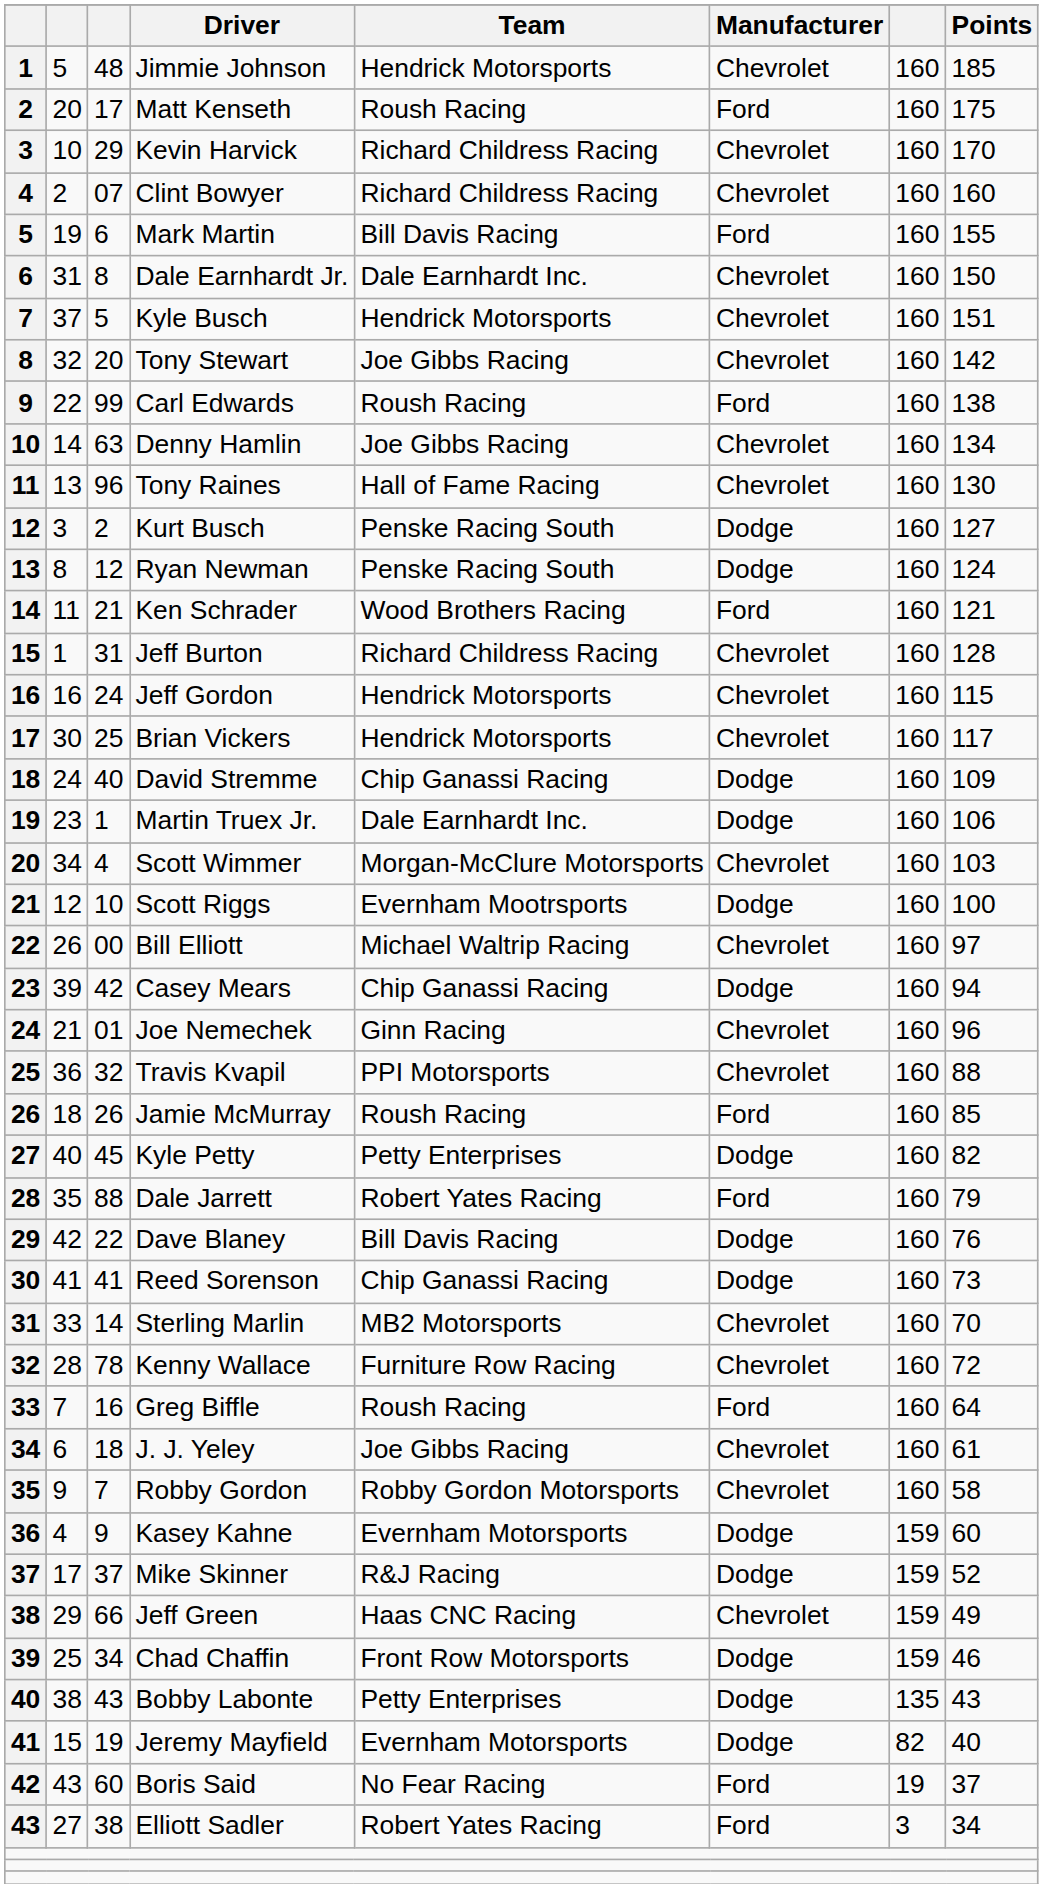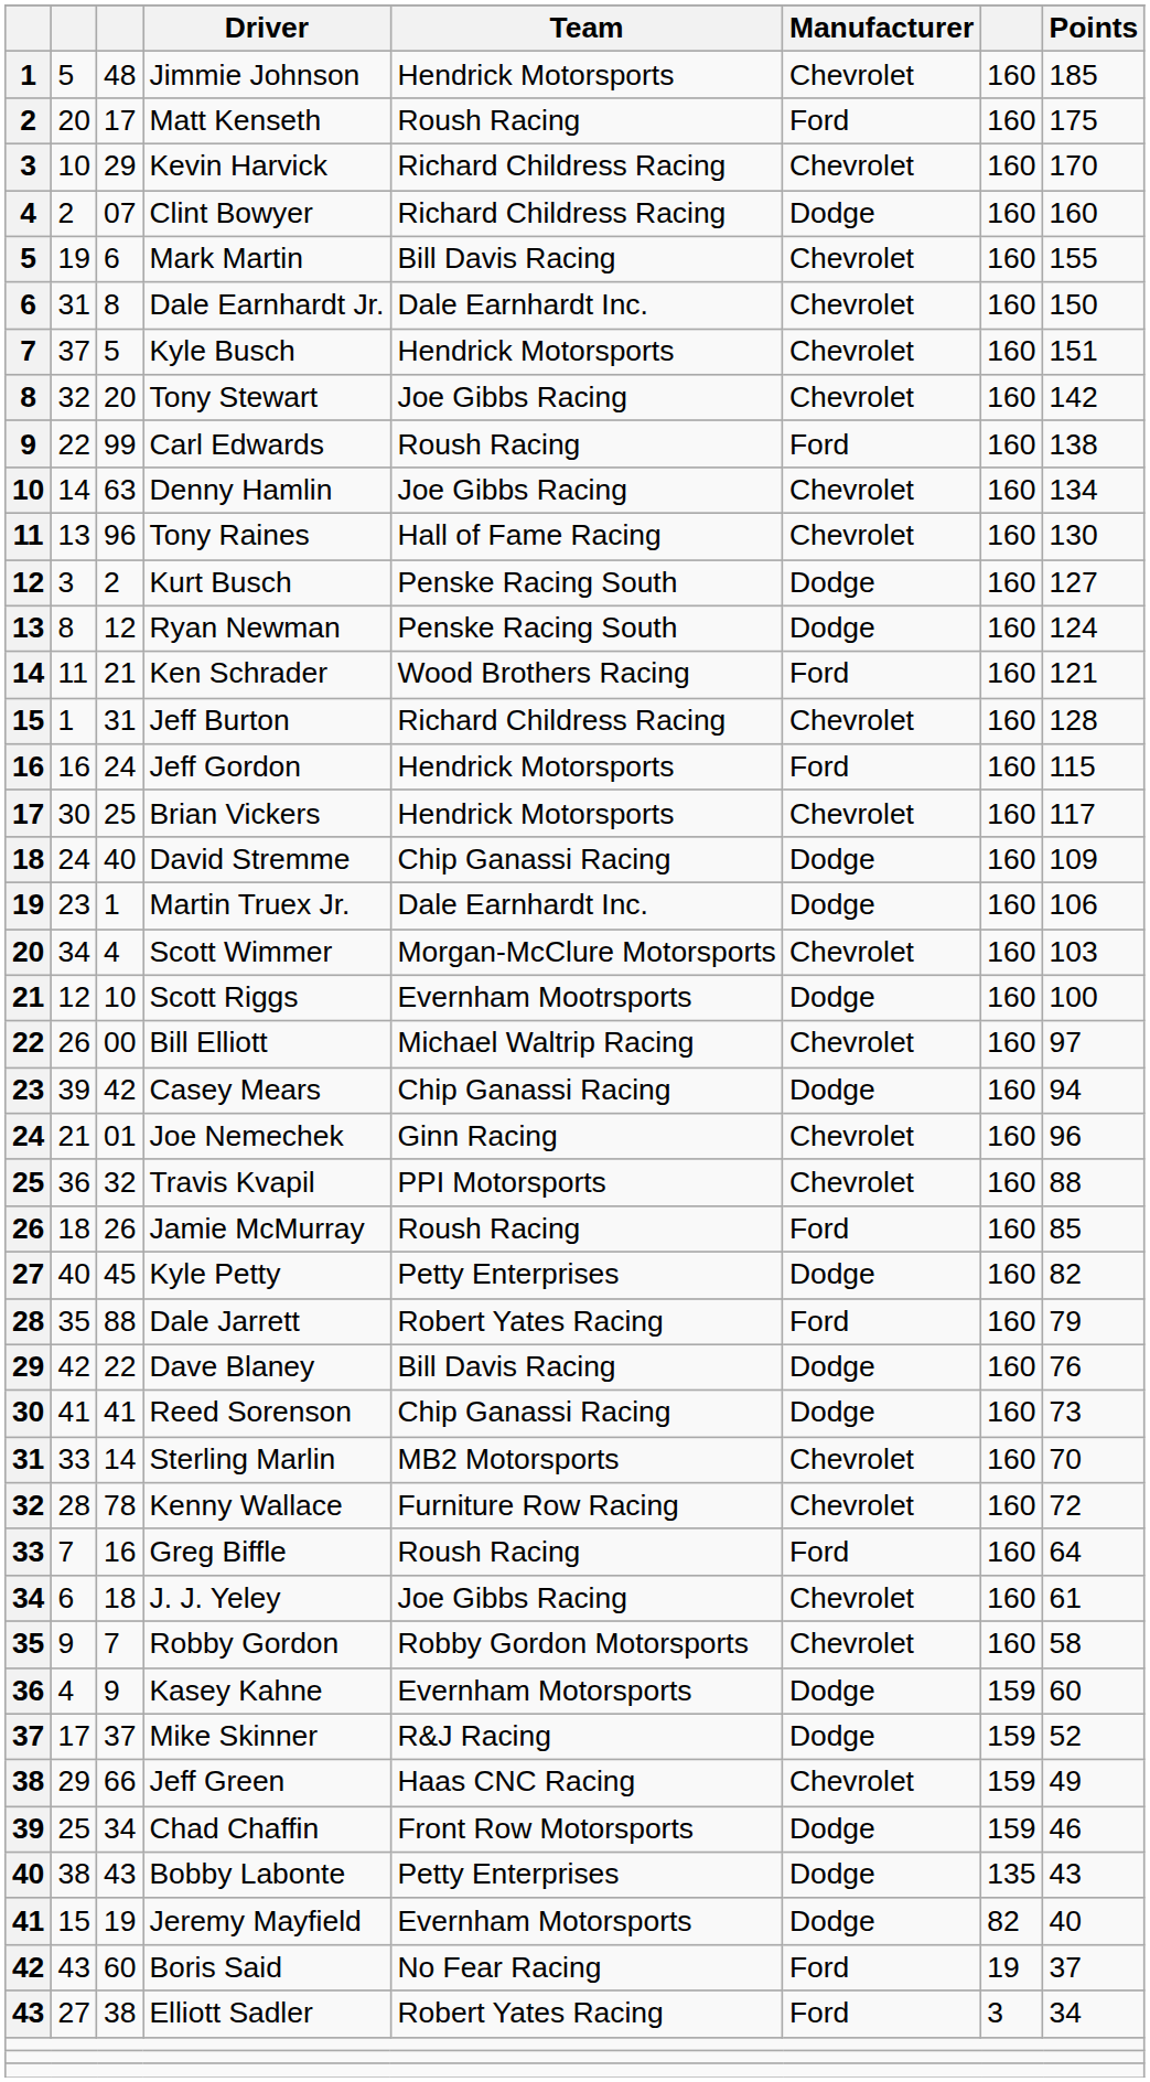 <table class="wikitable" border="1">
 <tr>
 </tr>
 <tr>
 <th scope="col"></th>
 <th scope="col"></th>
 <th scope="col"></th>
 <th scope="col">Driver</th>
 <th scope="col">Team</th>
 <th scope="col">Manufacturer</th>
 <th scope="col"></th>
 <th scope="col">Points</th>
 </tr>
 <tr>
 <th scope="row">1</th>
 <td>5</td>
 <td>48</td>
 <td>Jimmie Johnson</td>
 <td>Hendrick Motorsports</td>
 <td>Chevrolet</td>
 <td>160</td>
 <td>185</td>
 </tr>
 <tr>
 <th scope="row">2</th>
 <td>20</td>
 <td>17</td>
 <td>Matt Kenseth</td>
 <td>Roush Racing</td>
 <td>Ford</td>
 <td>160</td>
 <td>175</td>
 </tr>
 <tr>
 <th scope="row">3</th>
 <td>10</td>
 <td>29</td>
 <td>Kevin Harvick</td>
 <td>Richard Childress Racing</td>
 <td>Chevrolet</td>
 <td>160</td>
 <td>170</td>
 </tr>
 <tr>
 <th scope="row">4</th>
 <td>2</td>
 <td>07</td>
 <td>Clint Bowyer</td>
 <td>Richard Childress Racing</td>
-<td>Chevrolet</td>
+<td>Dodge</td>
 <td>160</td>
 <td>160</td>
 </tr>
 <tr>
 <th scope="row">5</th>
 <td>19</td>
 <td>6</td>
 <td>Mark Martin</td>
 <td>Bill Davis Racing</td>
-<td>Ford</td>
+<td>Chevrolet</td>
 <td>160</td>
 <td>155</td>
 </tr>
 <tr>
 <th scope="row">6</th>
 <td>31</td>
 <td>8</td>
 <td>Dale Earnhardt Jr.</td>
 <td>Dale Earnhardt Inc.</td>
 <td>Chevrolet</td>
 <td>160</td>
 <td>150</td>
 </tr>
 <tr>
 <th scope="row">7</th>
 <td>37</td>
 <td>5</td>
 <td>Kyle Busch</td>
 <td>Hendrick Motorsports</td>
 <td>Chevrolet</td>
 <td>160</td>
 <td>151</td>
 </tr>
 <tr>
 <th scope="row">8</th>
 <td>32</td>
 <td>20</td>
 <td>Tony Stewart</td>
 <td>Joe Gibbs Racing</td>
 <td>Chevrolet</td>
 <td>160</td>
 <td>142</td>
 </tr>
 <tr>
 <th scope="row">9</th>
 <td>22</td>
 <td>99</td>
 <td>Carl Edwards</td>
 <td>Roush Racing</td>
 <td>Ford</td>
 <td>160</td>
 <td>138</td>
 </tr>
 <tr>
 <th scope="row">10</th>
 <td>14</td>
 <td>63</td>
 <td>Denny Hamlin</td>
 <td>Joe Gibbs Racing</td>
 <td>Chevrolet</td>
 <td>160</td>
 <td>134</td>
 </tr>
 <tr>
 <th scope="row">11</th>
 <td>13</td>
 <td>96</td>
 <td>Tony Raines</td>
 <td>Hall of Fame Racing</td>
 <td>Chevrolet</td>
 <td>160</td>
 <td>130</td>
 </tr>
 <tr>
 <th scope="row">12</th>
 <td>3</td>
 <td>2</td>
 <td>Kurt Busch</td>
 <td>Penske Racing  South</td>
 <td>Dodge</td>
 <td>160</td>
 <td>127</td>
 </tr>
 <tr>
 <th scope="row">13</th>
 <td>8</td>
 <td>12</td>
 <td>Ryan Newman</td>
 <td>Penske Racing South</td>
 <td>Dodge</td>
 <td>160</td>
 <td>124</td>
 </tr>
 <tr>
 <th scope="row">14</th>
 <td>11</td>
 <td>21</td>
 <td>Ken Schrader</td>
 <td>Wood Brothers Racing</td>
 <td>Ford</td>
 <td>160</td>
 <td>121</td>
 </tr>
 <tr>
 <th scope="row">15</th>
 <td>1</td>
 <td>31</td>
 <td>Jeff Burton</td>
 <td>Richard Childress Racing</td>
 <td>Chevrolet</td>
 <td>160</td>
 <td>128</td>
 </tr>
 <tr>
 <th scope="row">16</th>
 <td>16</td>
 <td>24</td>
 <td>Jeff Gordon</td>
 <td>Hendrick Motorsports</td>
-<td>Chevrolet</td>
+<td>Ford</td>
 <td>160</td>
 <td>115</td>
 </tr>
 <tr>
 <th scope="row">17</th>
 <td>30</td>
 <td>25</td>
 <td>Brian Vickers</td>
 <td>Hendrick Motorsports</td>
 <td>Chevrolet</td>
 <td>160</td>
 <td>117</td>
 </tr>
 <tr>
 <th scope="row">18</th>
 <td>24</td>
 <td>40</td>
 <td>David Stremme</td>
 <td>Chip Ganassi Racing</td>
 <td>Dodge</td>
 <td>160</td>
 <td>109</td>
 </tr>
 <tr>
 <th scope="row">19</th>
 <td>23</td>
 <td>1</td>
 <td>Martin Truex Jr.</td>
 <td>Dale Earnhardt Inc.</td>
 <td>Dodge</td>
 <td>160</td>
 <td>106</td>
 </tr>
 <tr>
 <th scope="row">20</th>
 <td>34</td>
 <td>4</td>
 <td>Scott Wimmer</td>
 <td>Morgan-McClure Motorsports</td>
 <td>Chevrolet</td>
 <td>160</td>
 <td>103</td>
 </tr>
 <tr>
 <th scope="row">21</th>
 <td>12</td>
 <td>10</td>
 <td>Scott Riggs</td>
 <td>Evernham Mootrsports</td>
 <td>Dodge</td>
 <td>160</td>
 <td>100</td>
 </tr>
 <tr>
 <th scope="row">22</th>
 <td>26</td>
 <td>00</td>
 <td>Bill Elliott</td>
 <td>Michael Waltrip Racing</td>
 <td>Chevrolet</td>
 <td>160</td>
 <td>97</td>
 </tr>
 <tr>
 <th scope="row">23</th>
 <td>39</td>
 <td>42</td>
 <td>Casey Mears</td>
 <td>Chip Ganassi Racing</td>
 <td>Dodge</td>
 <td>160</td>
 <td>94</td>
 </tr>
 <tr>
 <th scope="row">24</th>
 <td>21</td>
 <td>01</td>
 <td>Joe Nemechek</td>
 <td>Ginn Racing</td>
 <td>Chevrolet</td>
 <td>160</td>
 <td>96</td>
 </tr>
 <tr>
 <th scope="row">25</th>
 <td>36</td>
 <td>32</td>
 <td>Travis Kvapil</td>
 <td>PPI Motorsports</td>
 <td>Chevrolet</td>
 <td>160</td>
 <td>88</td>
 </tr>
 <tr>
 <th scope="row">26</th>
 <td>18</td>
 <td>26</td>
 <td>Jamie McMurray</td>
 <td>Roush Racing</td>
 <td>Ford</td>
 <td>160</td>
 <td>85</td>
 </tr>
 <tr>
 <th scope="row">27</th>
 <td>40</td>
 <td>45</td>
 <td>Kyle Petty</td>
 <td>Petty Enterprises</td>
 <td>Dodge</td>
 <td>160</td>
 <td>82</td>
 </tr>
 <tr>
 <th scope="row">28</th>
 <td>35</td>
 <td>88</td>
 <td>Dale Jarrett</td>
 <td>Robert Yates Racing</td>
 <td>Ford</td>
 <td>160</td>
 <td>79</td>
 </tr>
 <tr>
 <th scope="row">29</th>
 <td>42</td>
 <td>22</td>
 <td>Dave Blaney</td>
 <td>Bill Davis Racing</td>
 <td>Dodge</td>
 <td>160</td>
 <td>76</td>
 </tr>
 <tr>
 <th scope="row">30</th>
 <td>41</td>
 <td>41</td>
 <td>Reed Sorenson</td>
 <td>Chip Ganassi Racing</td>
 <td>Dodge</td>
 <td>160</td>
 <td>73</td>
 </tr>
 <tr>
 <th scope="row">31</th>
 <td>33</td>
 <td>14</td>
 <td>Sterling Marlin</td>
 <td>MB2 Motorsports</td>
 <td>Chevrolet</td>
 <td>160</td>
 <td>70</td>
 </tr>
 <tr>
 <th scope="row">32</th>
 <td>28</td>
 <td>78</td>
 <td>Kenny Wallace</td>
 <td>Furniture Row Racing</td>
 <td>Chevrolet</td>
 <td>160</td>
 <td>72</td>
 </tr>
 <tr>
 <th scope="row">33</th>
 <td>7</td>
 <td>16</td>
 <td>Greg Biffle</td>
 <td>Roush Racing</td>
 <td>Ford</td>
 <td>160</td>
 <td>64</td>
 </tr>
 <tr>
 <th scope="row">34</th>
 <td>6</td>
 <td>18</td>
 <td>J. J. Yeley</td>
 <td>Joe Gibbs Racing</td>
 <td>Chevrolet</td>
 <td>160</td>
 <td>61</td>
 </tr>
 <tr>
 <th scope="row">35</th>
 <td>9</td>
 <td>7</td>
 <td>Robby Gordon</td>
 <td>Robby Gordon Motorsports</td>
 <td>Chevrolet</td>
 <td>160</td>
 <td>58</td>
 </tr>
 <tr>
 <th scope="row">36</th>
 <td>4</td>
 <td>9</td>
 <td>Kasey Kahne</td>
 <td>Evernham Motorsports</td>
 <td>Dodge</td>
 <td>159</td>
 <td>60</td>
 </tr>
 <tr>
 <th scope="row">37</th>
 <td>17</td>
 <td>37</td>
 <td>Mike Skinner</td>
 <td>R&J Racing</td>
 <td>Dodge</td>
 <td>159</td>
 <td>52</td>
 </tr>
 <tr>
 <th scope="row">38</th>
 <td>29</td>
 <td>66</td>
 <td>Jeff Green</td>
 <td>Haas CNC Racing</td>
 <td>Chevrolet</td>
 <td>159</td>
 <td>49</td>
 </tr>
 <tr>
 <th scope="row">39</th>
 <td>25</td>
 <td>34</td>
 <td>Chad Chaffin</td>
 <td>Front Row Motorsports</td>
 <td>Dodge</td>
 <td>159</td>
 <td>46</td>
 </tr>
 <tr>
 <th scope="row">40</th>
 <td>38</td>
 <td>43</td>
 <td>Bobby Labonte</td>
 <td>Petty Enterprises</td>
 <td>Dodge</td>
 <td>135</td>
 <td>43</td>
 </tr>
 <tr>
 <th scope="row">41</th>
 <td>15</td>
 <td>19</td>
 <td>Jeremy Mayfield</td>
 <td>Evernham Motorsports</td>
 <td>Dodge</td>
 <td>82</td>
 <td>40</td>
 </tr>
 <tr>
 <th scope="row">42</th>
 <td>43</td>
 <td>60</td>
 <td>Boris Said</td>
 <td>No Fear Racing</td>
 <td>Ford</td>
 <td>19</td>
 <td>37</td>
 </tr>
 <tr>
 <th scope="row">43</th>
 <td>27</td>
 <td>38</td>
 <td>Elliott Sadler</td>
 <td>Robert Yates Racing</td>
 <td>Ford</td>
 <td>3</td>
 <td>34</td>
 </tr>
 <tr class="sortbottom">
 <td colspan="9"></td>
 </tr>
 <tr class="sortbottom">
 <td colspan="9"></td>
 </tr>
 <tr class="sortbottom">
 <td colspan="9"></td>
 </tr>
 </table>
